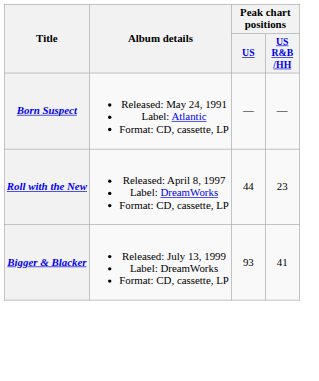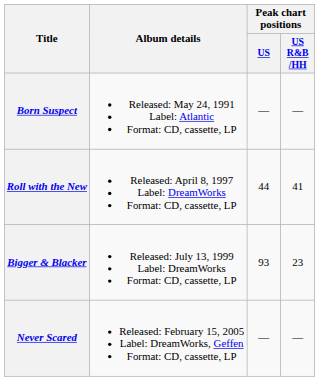 <table class="wikitable plainrowheaders" style="text-align:center;">
 <tr>
 <th rowspan="2">Title</th>
 <th rowspan="2">Album details</th>
 <th colspan="2">Peak chart positions</th>
 </tr>
 <tr>
 <th scope="col" style="width:3em;font-size:90%;"><a href='#'>US</a><br></th>
 <th scope="col" style="width:3em;font-size:90%;"><a href='#'>US<br>R&B<br>/HH</a><br></th>
 </tr>
 <tr>
 <th scope="row"><em><a href='#'>Born Suspect</a></em></th>
 <td><br><ul><li>Released: May 24, 1991</li><li>Label: <a href='#'>Atlantic</a></li><li>Format: CD, cassette, LP</li></ul></td>
 <td>—</td>
 <td>—</td>
 </tr>
 <tr>
 <th scope="row"><em><a href='#'>Roll with the New</a></em></th>
 <td><br><ul><li>Released: April 8, 1997</li><li>Label: <a href='#'>DreamWorks</a></li><li>Format: CD, cassette, LP</li></ul></td>
 <td>44</td>
-<td>23</td>
+<td>41</td>
 </tr>
 <tr>
 <th scope="row"><em><a href='#'>Bigger & Blacker</a></em></th>
 <td><br><ul><li>Released: July 13, 1999</li><li>Label: DreamWorks</li><li>Format: CD, cassette, LP</li></ul></td>
 <td>93</td>
-<td>41</td>
+<td>23</td>
+</tr>
+<tr>
+<th scope="row"><em><a href='#'>Never Scared</a></em></th>
+<td><br><ul><li>Released: February 15, 2005</li><li>Label: DreamWorks, <a href='#'>Geffen</a></li><li>Format: CD, cassette, LP</li></ul></td>
+<td>—</td>
+<td>—</td>
 </tr>
 </table>
